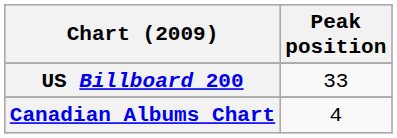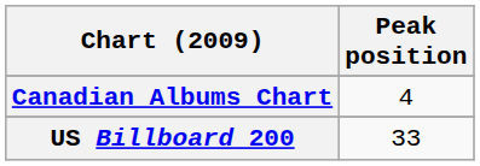 <table class="wikitable sortable plainrowheaders">
 <tr>
 <th>Chart (2009)</th>
 <th>Peak<br>position</th>
 </tr>
 <tr>
 </tr>
 <tr>
 </tr>
 <tr>
 </tr>
 <tr>
-<th scope="row">US <a href='#'><em>Billboard</em> 200</a></th>
-<td style="text-align:center;">33</td>
+<th scope="row"><a href='#'>Canadian Albums Chart</a></th>
+<td style="text-align:center;">4</td>
 </tr>
 <tr>
 </tr>
 <tr>
 </tr>
 <tr>
 </tr>
 <tr>
 </tr>
 <tr>
 </tr>
 <tr>
 </tr>
 <tr>
 </tr>
 <tr>
 </tr>
 <tr>
 </tr>
 <tr>
-<th scope="row"><a href='#'>Canadian Albums Chart</a></th>
-<td style="text-align:center;">4</td>
+<th scope="row">US <a href='#'><em>Billboard</em> 200</a></th>
+<td style="text-align:center;">33</td>
 </tr>
 </table>
